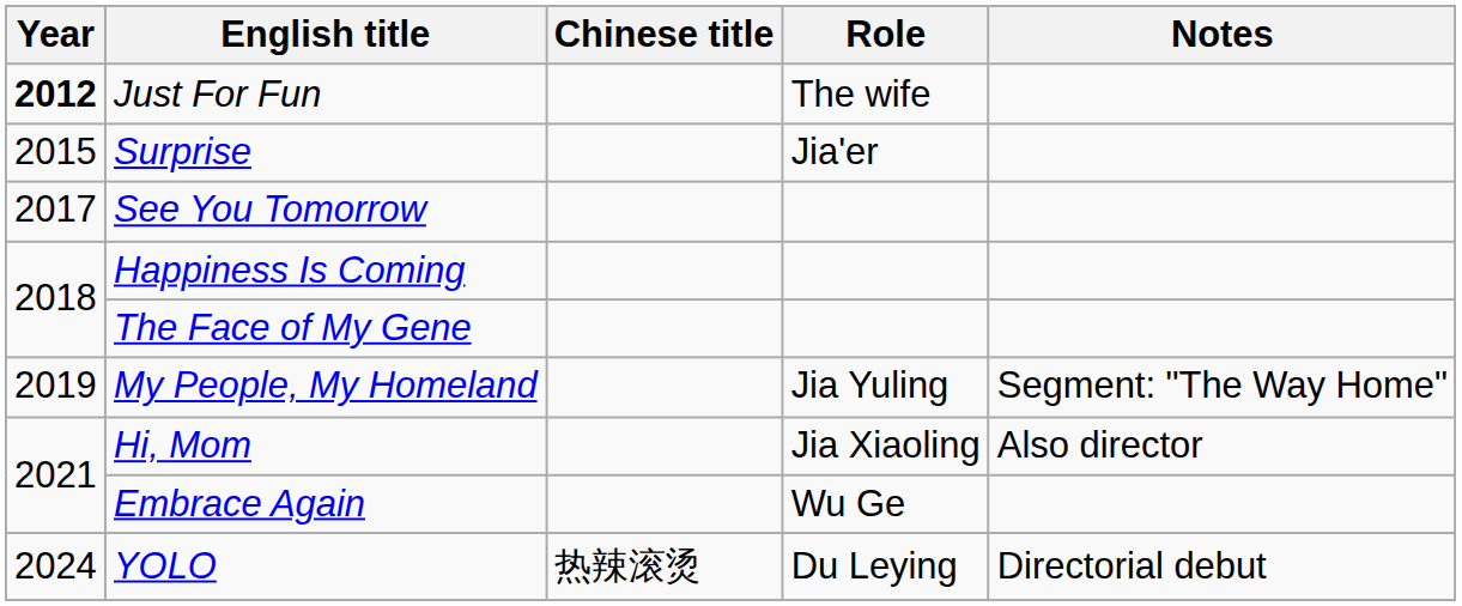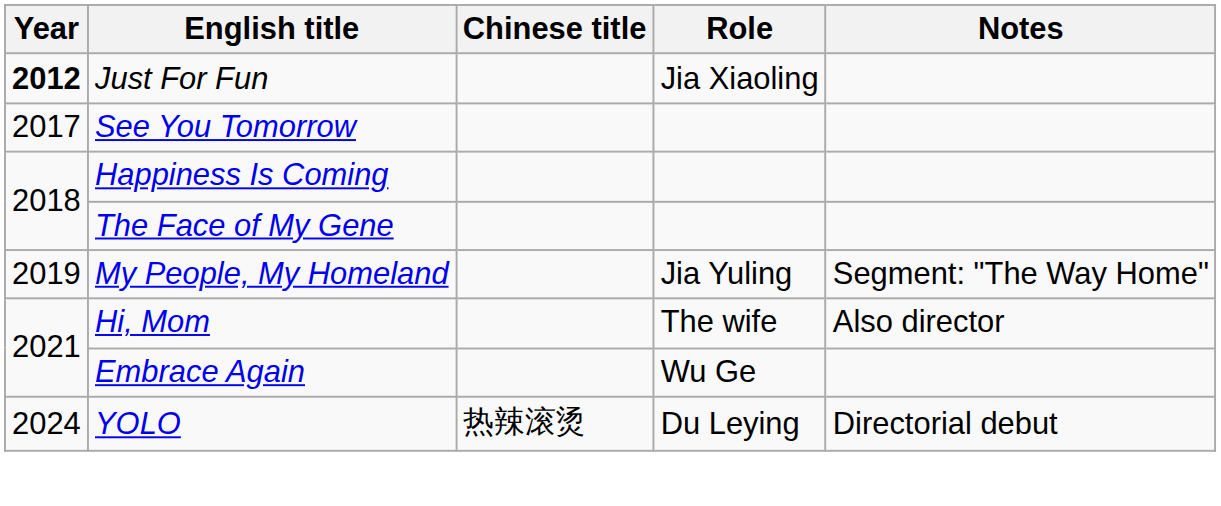 <table class="wikitable sortable">
 <tr>
 <th>Year</th>
 <th>English title</th>
 <th>Chinese title</th>
 <th>Role</th>
 <th class="unsortable">Notes</th>
 </tr>
 <tr>
 <td><strong>2012</strong></td>
 <td><em>Just For Fun</em></td>
 <td></td>
-<td>The wife</td>
-<td></td>
-</tr>
-<tr>
-<td>2015</td>
-<td><em><a href='#'>Surprise</a></em></td>
-<td></td>
-<td>Jia'er</td>
+<td>Jia Xiaoling</td>
 <td></td>
 </tr>
 <tr>
 <td>2017</td>
 <td><em><a href='#'>See You Tomorrow</a></em></td>
 <td></td>
 <td></td>
 <td></td>
 </tr>
 <tr>
 <td rowspan="2">2018</td>
 <td><em><a href='#'>Happiness Is Coming</a></em></td>
 <td></td>
 <td></td>
 <td></td>
 </tr>
 <tr>
 <td><em><a href='#'>The Face of My Gene</a></em></td>
 <td></td>
 <td></td>
 <td></td>
 </tr>
 <tr>
 <td>2019</td>
 <td><em><a href='#'>My People, My Homeland</a></em></td>
 <td></td>
 <td>Jia Yuling</td>
 <td>Segment: "The Way Home"</td>
 </tr>
 <tr>
 <td rowspan="2">2021</td>
 <td><em><a href='#'>Hi, Mom</a></em></td>
 <td></td>
-<td>Jia Xiaoling</td>
+<td>The wife</td>
 <td>Also director</td>
 </tr>
 <tr>
 <td><em><a href='#'>Embrace Again</a></em></td>
 <td></td>
 <td>Wu Ge</td>
 <td></td>
 </tr>
 <tr>
 <td>2024</td>
 <td><em><a href='#'>YOLO</a></em></td>
 <td>热辣滚烫</td>
 <td>Du Leying</td>
 <td>Directorial debut</td>
 </tr>
 </table>
